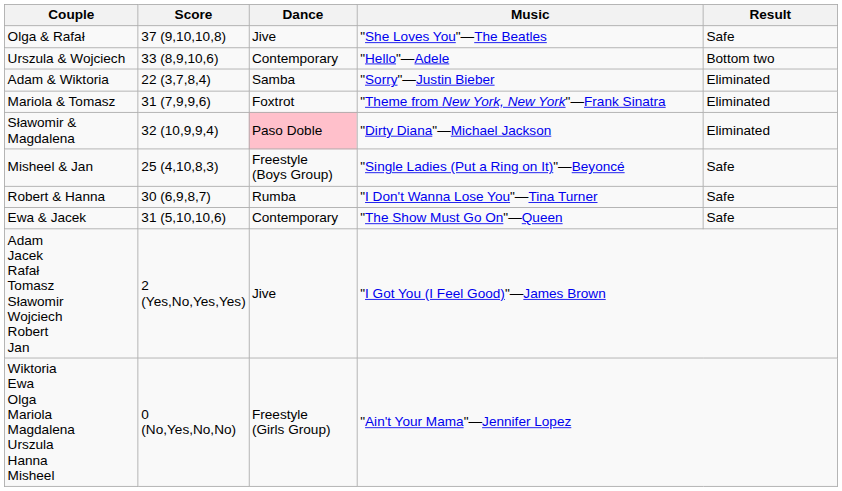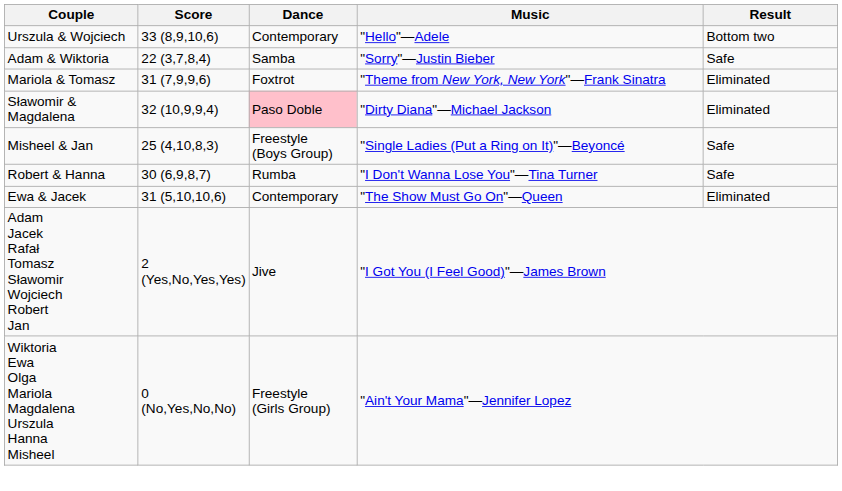 <table class="wikitable">
 <tr>
 <th style="width:150px;">Couple</th>
 <th style="width:110px;">Score</th>
 <th style="width:120px;">Dance</th>
 <th style="width:400px;">Music</th>
 <th style="width:150px;">Result</th>
-</tr>
-<tr>
-<td>Olga & Rafał</td>
-<td>37 (9,10,10,8)</td>
-<td>Jive</td>
-<td>"<a href='#'>She Loves You</a>"—<a href='#'>The Beatles</a></td>
-<td>Safe</td>
 </tr>
 <tr>
 <td>Urszula & Wojciech</td>
 <td>33 (8,9,10,6)</td>
 <td>Contemporary</td>
 <td>"<a href='#'>Hello</a>"—<a href='#'>Adele</a></td>
 <td>Bottom two</td>
 </tr>
 <tr>
 <td>Adam & Wiktoria</td>
 <td>22 (3,7,8,4)</td>
 <td>Samba</td>
 <td>"<a href='#'>Sorry</a>"—<a href='#'>Justin Bieber</a></td>
-<td>Eliminated</td>
+<td>Safe</td>
 </tr>
 <tr>
 <td>Mariola & Tomasz</td>
 <td>31 (7,9,9,6)</td>
 <td>Foxtrot</td>
 <td>"<a href='#'>Theme from <em>New York, New York</em></a>"—<a href='#'>Frank Sinatra</a></td>
 <td>Eliminated</td>
 </tr>
 <tr>
 <td>Sławomir & Magdalena</td>
 <td>32 (10,9,9,4)</td>
 <td style="background: pink;">Paso Doble</td>
 <td>"<a href='#'>Dirty Diana</a>"—<a href='#'>Michael Jackson</a></td>
 <td>Eliminated</td>
 </tr>
 <tr>
 <td>Misheel & Jan</td>
 <td>25 (4,10,8,3)</td>
 <td>Freestyle<br>(Boys Group)</td>
 <td>"<a href='#'>Single Ladies (Put a Ring on It)</a>"—<a href='#'>Beyoncé</a></td>
 <td>Safe</td>
 </tr>
 <tr>
 <td>Robert & Hanna</td>
 <td>30 (6,9,8,7)</td>
 <td>Rumba</td>
 <td>"<a href='#'>I Don't Wanna Lose You</a>"—<a href='#'>Tina Turner</a></td>
 <td>Safe</td>
 </tr>
 <tr>
 <td>Ewa & Jacek</td>
 <td>31 (5,10,10,6)</td>
 <td>Contemporary</td>
 <td>"<a href='#'>The Show Must Go On</a>"—<a href='#'>Queen</a></td>
-<td>Safe</td>
+<td>Eliminated</td>
 </tr>
 <tr>
 <td>Adam<br>Jacek<br>Rafał<br>Tomasz<br>Sławomir<br>Wojciech<br>Robert<br>Jan</td>
 <td>2 (Yes,No,Yes,Yes)</td>
 <td>Jive</td>
 <td colspan="2">"<a href='#'>I Got You (I Feel Good)</a>"—<a href='#'>James Brown</a></td>
 </tr>
 <tr>
 <td>Wiktoria<br>Ewa<br>Olga<br>Mariola<br>Magdalena<br>Urszula<br>Hanna<br>Misheel</td>
 <td>0 (No,Yes,No,No)</td>
 <td>Freestyle<br>(Girls Group)</td>
 <td colspan="2">"<a href='#'>Ain't Your Mama</a>"—<a href='#'>Jennifer Lopez</a></td>
 </tr>
 </table>
